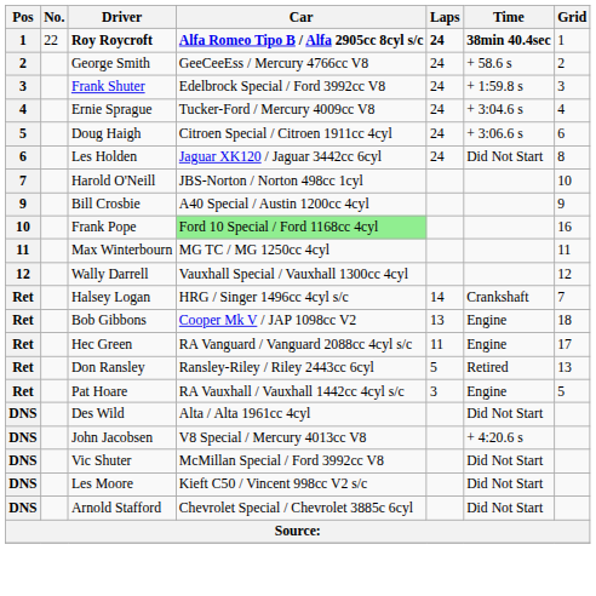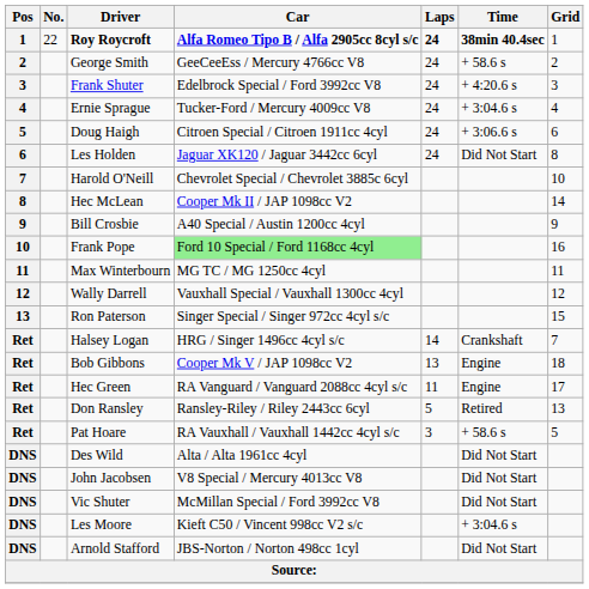 <table class="wikitable" style="font-size: 85%;">
 <tr>
 <th>Pos</th>
 <th>No.</th>
 <th>Driver</th>
 <th>Car</th>
 <th>Laps</th>
 <th>Time</th>
 <th>Grid</th>
 </tr>
 <tr>
 <th><strong>1</strong></th>
 <td>22</td>
 <td><strong> Roy Roycroft</strong></td>
 <td><strong><a href='#'>Alfa Romeo Tipo B</a> / <a href='#'>Alfa</a> 2905cc 8cyl s/c</strong></td>
 <td><strong>24</strong></td>
 <td><strong>38min 40.4sec</strong></td>
 <td>1</td>
 </tr>
 <tr>
 <th>2</th>
 <td></td>
 <td> George Smith</td>
 <td>GeeCeeEss / Mercury 4766cc V8</td>
 <td>24</td>
 <td>+ 58.6 s</td>
 <td>2</td>
 </tr>
 <tr>
 <th>3</th>
 <td></td>
 <td> <a href='#'>Frank Shuter</a></td>
 <td>Edelbrock Special / Ford 3992cc V8</td>
 <td>24</td>
-<td>+ 1:59.8 s</td>
+<td>+ 4:20.6 s</td>
 <td>3</td>
 </tr>
 <tr>
 <th>4</th>
 <td></td>
 <td> Ernie Sprague</td>
 <td>Tucker-Ford / Mercury 4009cc V8</td>
 <td>24</td>
 <td>+ 3:04.6 s</td>
 <td>4</td>
 </tr>
 <tr>
 <th>5</th>
 <td></td>
 <td> Doug Haigh</td>
 <td>Citroen Special / Citroen 1911cc 4cyl</td>
 <td>24</td>
 <td>+ 3:06.6 s</td>
 <td>6</td>
 </tr>
 <tr>
 <th>6</th>
 <td></td>
 <td> Les Holden</td>
 <td><a href='#'>Jaguar XK120</a> / Jaguar 3442cc 6cyl</td>
 <td>24</td>
 <td>Did Not Start</td>
 <td>8</td>
 </tr>
 <tr>
 <th>7</th>
 <td></td>
 <td> Harold O'Neill</td>
-<td>JBS-Norton / Norton 498cc 1cyl</td>
+<td>Chevrolet Special / Chevrolet 3885c 6cyl</td>
 <td></td>
 <td></td>
 <td>10</td>
+</tr>
+<tr>
+<th>8</th>
+<td></td>
+<td> Hec McLean</td>
+<td><a href='#'>Cooper Mk II</a> / JAP 1098cc V2</td>
+<td></td>
+<td></td>
+<td>14</td>
 </tr>
 <tr>
 <th>9</th>
 <td></td>
 <td> Bill Crosbie</td>
 <td>A40 Special / Austin 1200cc 4cyl</td>
 <td></td>
 <td></td>
 <td>9</td>
 </tr>
 <tr>
 <th>10</th>
 <td></td>
 <td> Frank Pope</td>
 <td style="background: lightgreen;">Ford 10 Special / Ford 1168cc 4cyl</td>
 <td></td>
 <td></td>
 <td>16</td>
 </tr>
 <tr>
 <th>11</th>
 <td></td>
 <td> Max Winterbourn</td>
 <td>MG TC / MG 1250cc 4cyl</td>
 <td></td>
 <td></td>
 <td>11</td>
 </tr>
 <tr>
 <th>12</th>
 <td></td>
 <td> Wally Darrell</td>
 <td>Vauxhall Special / Vauxhall 1300cc 4cyl</td>
 <td></td>
 <td></td>
 <td>12</td>
+</tr>
+<tr>
+<th>13</th>
+<td></td>
+<td> Ron Paterson</td>
+<td>Singer Special / Singer 972cc 4cyl s/c</td>
+<td></td>
+<td></td>
+<td>15</td>
 </tr>
 <tr>
 <th>Ret</th>
 <td></td>
 <td> Halsey Logan</td>
 <td>HRG / Singer 1496cc 4cyl s/c</td>
 <td>14</td>
 <td>Crankshaft</td>
 <td>7</td>
 </tr>
 <tr>
 <th>Ret</th>
 <td></td>
 <td> Bob Gibbons</td>
 <td><a href='#'>Cooper Mk V</a> / JAP 1098cc V2</td>
 <td>13</td>
 <td>Engine</td>
 <td>18</td>
 </tr>
 <tr>
 <th>Ret</th>
 <td></td>
 <td> Hec Green</td>
 <td>RA Vanguard / Vanguard 2088cc 4cyl s/c</td>
 <td>11</td>
 <td>Engine</td>
 <td>17</td>
 </tr>
 <tr>
 <th>Ret</th>
 <td></td>
 <td> Don Ransley</td>
 <td>Ransley-Riley / Riley 2443cc 6cyl</td>
 <td>5</td>
 <td>Retired</td>
 <td>13</td>
 </tr>
 <tr>
 <th>Ret</th>
 <td></td>
 <td> Pat Hoare</td>
 <td>RA Vauxhall / Vauxhall 1442cc 4cyl s/c</td>
 <td>3</td>
-<td>Engine</td>
+<td>+ 58.6 s</td>
 <td>5</td>
 </tr>
 <tr>
 <th>DNS</th>
 <td></td>
 <td> Des Wild</td>
 <td>Alta / Alta 1961cc 4cyl</td>
 <td></td>
 <td>Did Not Start</td>
 <td></td>
 </tr>
 <tr>
 <th>DNS</th>
 <td></td>
 <td> John Jacobsen</td>
 <td>V8 Special / Mercury 4013cc V8</td>
 <td></td>
-<td>+ 4:20.6 s</td>
+<td>Did Not Start</td>
 <td></td>
 </tr>
 <tr>
 <th>DNS</th>
 <td></td>
 <td> Vic Shuter</td>
 <td>McMillan Special / Ford 3992cc V8</td>
 <td></td>
 <td>Did Not Start</td>
 <td></td>
 </tr>
 <tr>
 <th>DNS</th>
 <td></td>
 <td> Les Moore</td>
 <td>Kieft C50 / Vincent 998cc V2 s/c</td>
 <td></td>
-<td>Did Not Start</td>
+<td>+ 3:04.6 s</td>
 <td></td>
 </tr>
 <tr>
 <th>DNS</th>
 <td></td>
 <td> Arnold Stafford</td>
-<td>Chevrolet Special / Chevrolet 3885c 6cyl</td>
+<td>JBS-Norton / Norton 498cc 1cyl</td>
 <td></td>
 <td>Did Not Start</td>
 <td></td>
 </tr>
 <tr>
 <th colspan=7>Source:</th>
 </tr>
 <tr>
 </tr>
 </table>
